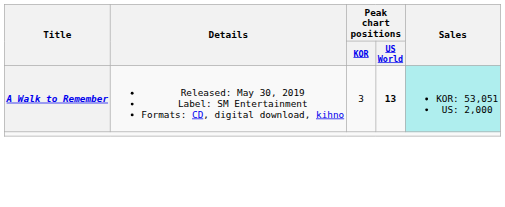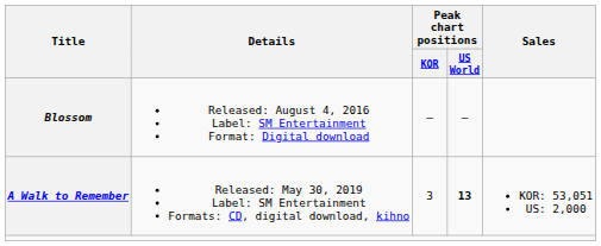 <table class="wikitable plainrowheaders" style="text-align:center">
 <tr>
 <th scope="col" rowspan="2">Title</th>
 <th scope="col" rowspan="2">Details</th>
 <th scope="col" colspan="2">Peak chart positions</th>
 <th scope="col" rowspan="2">Sales</th>
 </tr>
 <tr>
 <th scope="col" style="font-size:90%; width:3em"><a href='#'>KOR</a><br></th>
 <th scope="col" style="font-size:90%; width:3em"><a href='#'>US<br>World</a><br></th>
 </tr>
 <tr>
+<th scope="row"><em>Blossom</em></th>
+<td><br><ul><li>Released: August 4, 2016 </li><li>Label: <a href='#'>SM Entertainment</a></li><li>Format: <a href='#'>Digital download</a></li></ul></td>
+<td>—</td>
+<td>—</td>
+<td></td>
+</tr>
+<tr>
 <th scope="row"><em><a href='#'>A Walk to Remember</a></em></th>
 <td><br><ul><li>Released: May 30, 2019 </li><li>Label: SM Entertainment</li><li>Formats: <a href='#'>CD</a>, digital download, <a href='#'>kihno</a></li></ul></td>
 <td>3</td>
 <td><strong>13</strong></td>
-<td style="background: paleturquoise;"><br><ul><li>KOR: 53,051</li><li>US: 2,000</li></ul></td>
+<td><br><ul><li>KOR: 53,051</li><li>US: 2,000</li></ul></td>
 </tr>
 <tr>
 <td colspan="5"></td>
 </tr>
 </table>
